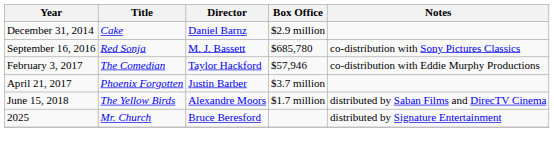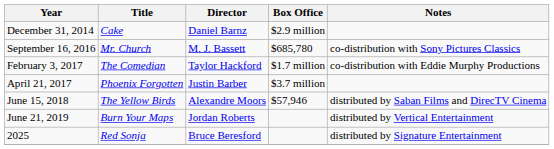 <table class="wikitable sortable">
 <tr>
 <th>Year</th>
 <th>Title</th>
 <th>Director</th>
 <th>Box Office</th>
 <th>Notes</th>
 </tr>
 <tr>
 <td>December 31, 2014</td>
 <td><em><a href='#'>Cake</a></em></td>
 <td><a href='#'>Daniel Barnz</a></td>
 <td>$2.9 million</td>
 <td></td>
 </tr>
 <tr>
 <td>September 16, 2016</td>
-<td><em><a href='#'>Red Sonja</a></em></td>
+<td><em><a href='#'>Mr. Church</a></em></td>
 <td><a href='#'>M. J. Bassett</a></td>
 <td>$685,780</td>
 <td>co-distribution with <a href='#'>Sony Pictures Classics</a></td>
 </tr>
 <tr>
 <td>February 3, 2017</td>
 <td><em><a href='#'>The Comedian</a></em></td>
 <td><a href='#'>Taylor Hackford</a></td>
-<td>$57,946</td>
+<td>$1.7 million</td>
 <td>co-distribution with Eddie Murphy Productions</td>
 </tr>
 <tr>
 <td>April 21, 2017</td>
 <td><em><a href='#'>Phoenix Forgotten</a></em></td>
 <td><a href='#'>Justin Barber</a></td>
 <td>$3.7 million</td>
 <td></td>
 </tr>
 <tr>
 <td>June 15, 2018</td>
 <td><em><a href='#'>The Yellow Birds</a></em></td>
 <td><a href='#'>Alexandre Moors</a></td>
-<td>$1.7 million</td>
+<td>$57,946</td>
 <td>distributed by <a href='#'>Saban Films</a> and <a href='#'>DirecTV Cinema</a></td>
 </tr>
 <tr>
+<td>June 21, 2019</td>
+<td><em><a href='#'>Burn Your Maps</a></em></td>
+<td><a href='#'>Jordan Roberts</a></td>
+<td></td>
+<td>distributed by <a href='#'>Vertical Entertainment</a></td>
+</tr>
+<tr>
 <td>2025</td>
-<td><em><a href='#'>Mr. Church</a></em></td>
+<td><em><a href='#'>Red Sonja</a></em></td>
 <td><a href='#'>Bruce Beresford</a></td>
 <td></td>
 <td>distributed by <a href='#'>Signature Entertainment</a></td>
 </tr>
 <tr>
 </tr>
 </table>
